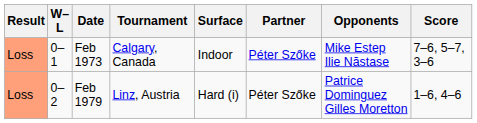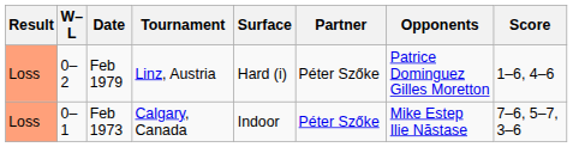 <table class="sortable wikitable">
 <tr>
 <th style="width:40px">Result</th>
 <th class="unsortable">W–L</th>
 <th style="width:50px">Date</th>
 <th style="width:120px">Tournament</th>
 <th style="width:50px">Surface</th>
 <th style="width:140px">Partner</th>
 <th style="width:140px">Opponents</th>
 <th style="width:110px" class="unsortable">Score</th>
 </tr>
 <tr>
 <td style="background:#ffa07a;">Loss</td>
+<td>0–2</td>
+<td>Feb 1979</td>
+<td><a href='#'>Linz</a>, Austria</td>
+<td>Hard (i)</td>
+<td> Péter Szőke</td>
+<td> <a href='#'>Patrice Dominguez</a> <br>  <a href='#'>Gilles Moretton</a></td>
+<td>1–6, 4–6</td>
+</tr>
+<tr>
+<td style="background:#ffa07a;">Loss</td>
 <td>0–1</td>
 <td>Feb 1973</td>
 <td><a href='#'>Calgary</a>, Canada</td>
 <td>Indoor</td>
 <td> <a href='#'>Péter Szőke</a></td>
 <td> <a href='#'>Mike Estep</a> <br>  <a href='#'>Ilie Năstase</a></td>
 <td>7–6, 5–7, 3–6</td>
 </tr>
-<tr>
-<td style="background:#ffa07a;">Loss</td>
-<td>0–2</td>
-<td>Feb 1979</td>
-<td><a href='#'>Linz</a>, Austria</td>
-<td>Hard (i)</td>
-<td> Péter Szőke</td>
-<td> <a href='#'>Patrice Dominguez</a> <br>  <a href='#'>Gilles Moretton</a></td>
-<td>1–6, 4–6</td>
-</tr>
 </table>
